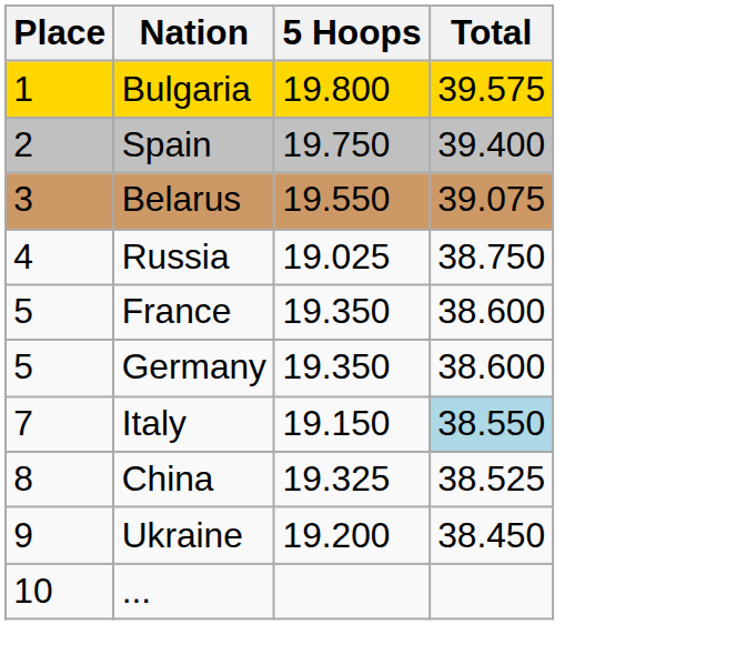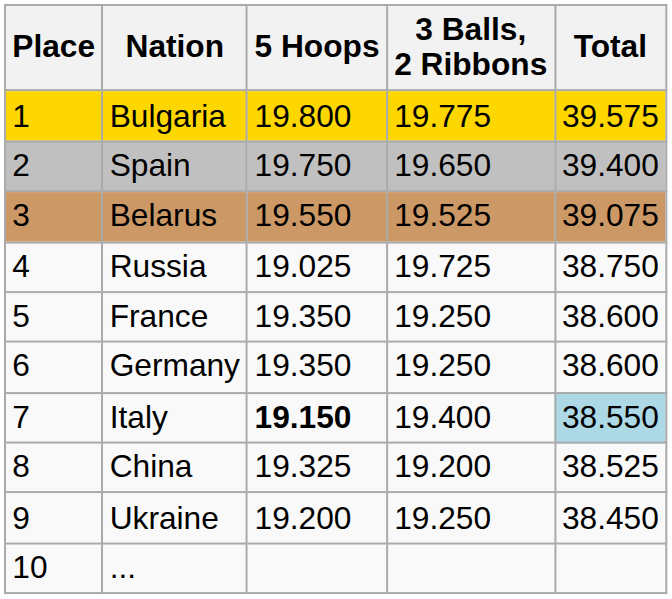 <table class="wikitable">
 <tr>
 <th>Place</th>
 <th>Nation</th>
 <th>5 Hoops</th>
+<th>3 Balls,<br> 2 Ribbons</th>
 <th>Total</th>
 </tr>
 <tr bgcolor="gold">
 <td>1</td>
 <td> Bulgaria</td>
 <td>19.800</td>
+<td>19.775</td>
 <td>39.575</td>
 </tr>
 <tr bgcolor="silver">
 <td>2</td>
 <td> Spain</td>
 <td>19.750</td>
+<td>19.650</td>
 <td>39.400</td>
 </tr>
 <tr bgcolor="cc9966">
 <td>3</td>
 <td> Belarus</td>
 <td>19.550</td>
+<td>19.525</td>
 <td>39.075</td>
 </tr>
 <tr>
 <td>4</td>
 <td> Russia</td>
 <td>19.025</td>
+<td>19.725</td>
 <td>38.750</td>
 </tr>
 <tr>
 <td>5</td>
 <td> France</td>
 <td>19.350</td>
+<td>19.250</td>
 <td>38.600</td>
 </tr>
 <tr>
-<td>5</td>
+<td>6</td>
 <td> Germany</td>
 <td>19.350</td>
+<td>19.250</td>
 <td>38.600</td>
 </tr>
 <tr>
 <td>7</td>
 <td> Italy</td>
-<td>19.150</td>
+<td><strong>19.150</strong></td>
+<td>19.400</td>
 <td style="background: lightblue;">38.550</td>
 </tr>
 <tr>
 <td>8</td>
 <td> China</td>
 <td>19.325</td>
+<td>19.200</td>
 <td>38.525</td>
 </tr>
 <tr>
 <td>9</td>
 <td> Ukraine</td>
 <td>19.200</td>
+<td>19.250</td>
 <td>38.450</td>
 </tr>
 <tr>
 <td>10</td>
 <td>...</td>
 <td></td>
 <td></td>
+<td></td>
 </tr>
 </table>
